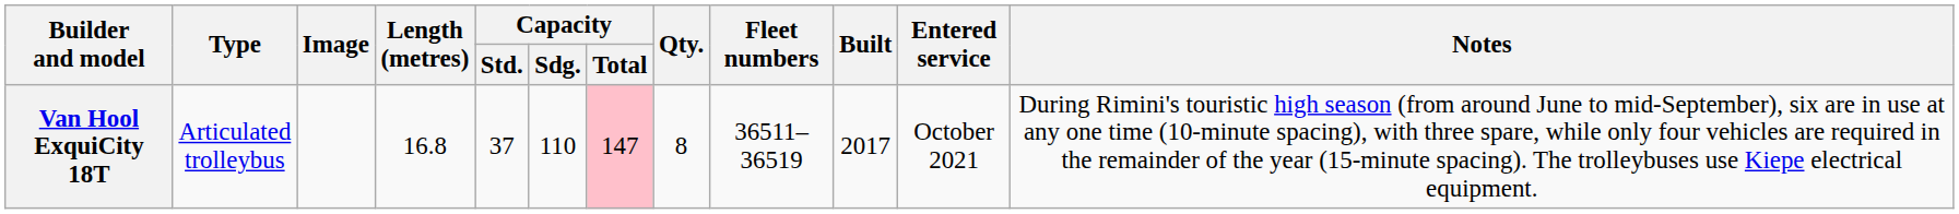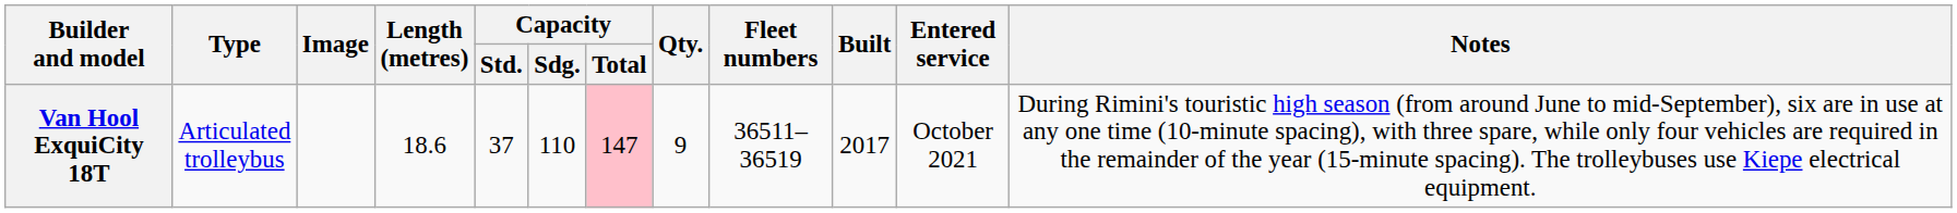 <table class="wikitable" style="text-align:center;">
 <tr>
 <th scope="col" rowspan="2">Builder<br>and model</th>
 <th scope="col" rowspan="2">Type</th>
 <th scope="col" rowspan="2">Image</th>
 <th scope="col" rowspan="2">Length<br>(metres)</th>
 <th scope="col" colspan="3">Capacity</th>
 <th scope="col" rowspan="2"><abbr>Qty.</abbr></th>
 <th scope="col" rowspan="2">Fleet numbers</th>
 <th scope="col" rowspan="2">Built</th>
 <th scope="col" rowspan="2">Entered<br>service</th>
 <th scope="col" rowspan="2">Notes</th>
 </tr>
 <tr>
 <th scope="col"><abbr>Std.</abbr></th>
 <th scope="col"><abbr>Sdg.</abbr></th>
 <th scope="col">Total</th>
 </tr>
 <tr>
 <th scope="row"><a href='#'>Van Hool</a> ExquiCity 18T</th>
 <td><a href='#'>Articulated</a><br><a href='#'>trolleybus</a></td>
 <td></td>
-<td>16.8</td>
+<td>18.6</td>
 <td>37</td>
 <td>110</td>
 <td style="background: pink;">147</td>
-<td>8</td>
+<td>9</td>
 <td>36511–36519</td>
 <td>2017</td>
 <td>October 2021</td>
 <td>During Rimini's touristic <a href='#'>high season</a> (from around June to mid-September), six are in use at any one time (10-minute spacing), with three spare, while only four vehicles are required in the remainder of the year (15-minute spacing). The trolleybuses use <a href='#'>Kiepe</a> electrical equipment.</td>
 </tr>
 </table>
